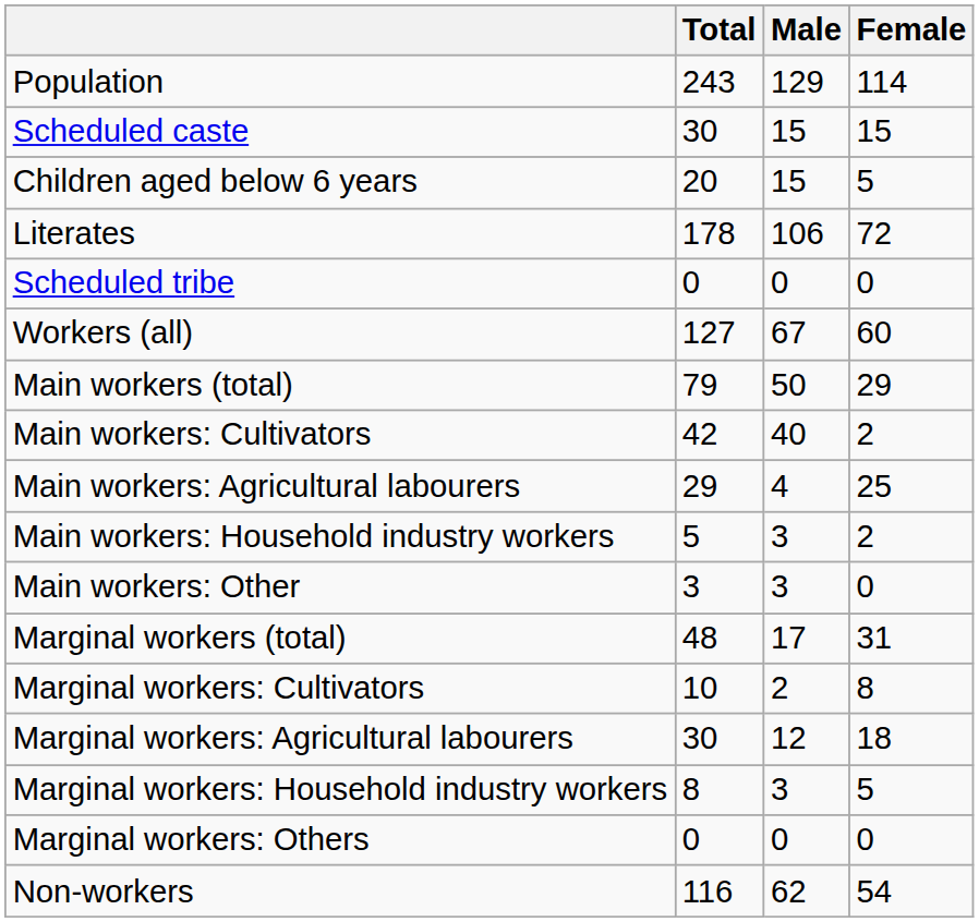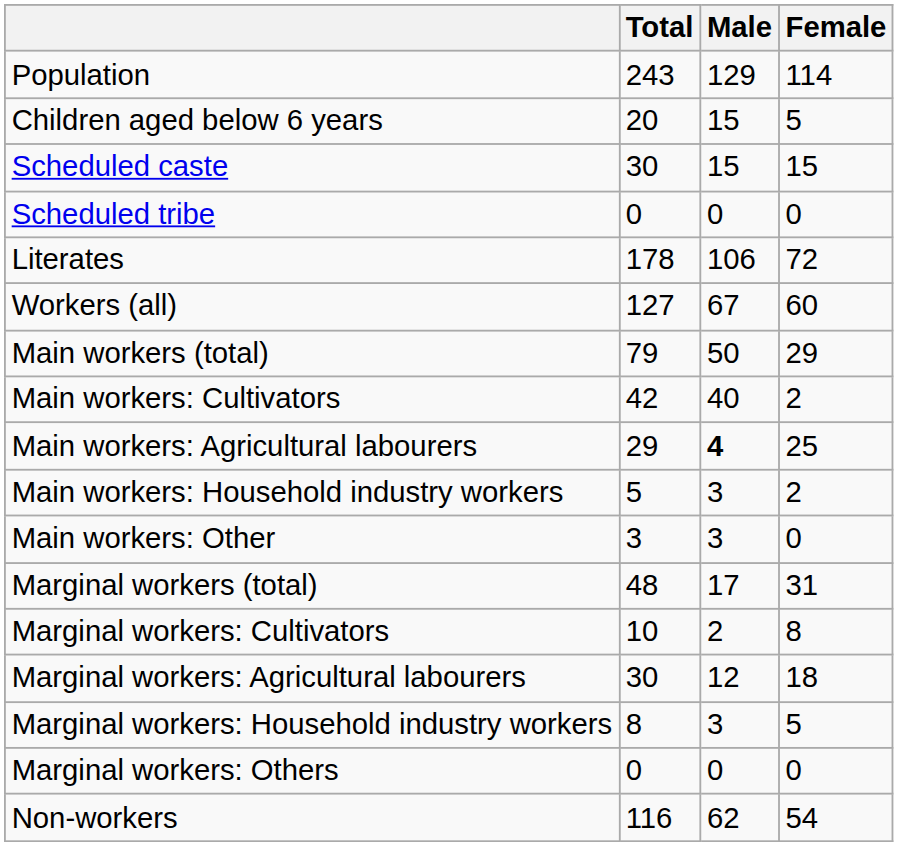 <table class="wikitable sortable">
 <tr>
 <th></th>
 <th>Total</th>
 <th>Male</th>
 <th>Female</th>
 </tr>
 <tr>
 <td>Population</td>
 <td>243</td>
 <td>129</td>
 <td>114</td>
 </tr>
 <tr>
+<td>Children aged below 6 years</td>
+<td>20</td>
+<td>15</td>
+<td>5</td>
+</tr>
+<tr>
 <td><a href='#'>Scheduled caste</a></td>
 <td>30</td>
 <td>15</td>
 <td>15</td>
 </tr>
 <tr>
-<td>Children aged below 6 years</td>
-<td>20</td>
-<td>15</td>
-<td>5</td>
+<td><a href='#'>Scheduled tribe</a></td>
+<td>0</td>
+<td>0</td>
+<td>0</td>
 </tr>
 <tr>
 <td>Literates</td>
 <td>178</td>
 <td>106</td>
 <td>72</td>
-</tr>
-<tr>
-<td><a href='#'>Scheduled tribe</a></td>
-<td>0</td>
-<td>0</td>
-<td>0</td>
 </tr>
 <tr>
 <td>Workers (all)</td>
 <td>127</td>
 <td>67</td>
 <td>60</td>
 </tr>
 <tr>
 <td>Main workers (total)</td>
 <td>79</td>
 <td>50</td>
 <td>29</td>
 </tr>
 <tr>
 <td>Main workers: Cultivators</td>
 <td>42</td>
 <td>40</td>
 <td>2</td>
 </tr>
 <tr>
 <td>Main workers: Agricultural labourers</td>
 <td>29</td>
-<td>4</td>
+<td><strong>4</strong></td>
 <td>25</td>
 </tr>
 <tr>
 <td>Main workers: Household industry workers</td>
 <td>5</td>
 <td>3</td>
 <td>2</td>
 </tr>
 <tr>
 <td>Main workers: Other</td>
 <td>3</td>
 <td>3</td>
 <td>0</td>
 </tr>
 <tr>
 <td>Marginal workers (total)</td>
 <td>48</td>
 <td>17</td>
 <td>31</td>
 </tr>
 <tr>
 <td>Marginal workers: Cultivators</td>
 <td>10</td>
 <td>2</td>
 <td>8</td>
 </tr>
 <tr>
 <td>Marginal workers: Agricultural labourers</td>
 <td>30</td>
 <td>12</td>
 <td>18</td>
 </tr>
 <tr>
 <td>Marginal workers: Household industry workers</td>
 <td>8</td>
 <td>3</td>
 <td>5</td>
 </tr>
 <tr>
 <td>Marginal workers: Others</td>
 <td>0</td>
 <td>0</td>
 <td>0</td>
 </tr>
 <tr>
 <td>Non-workers</td>
 <td>116</td>
 <td>62</td>
 <td>54</td>
 </tr>
 </table>
